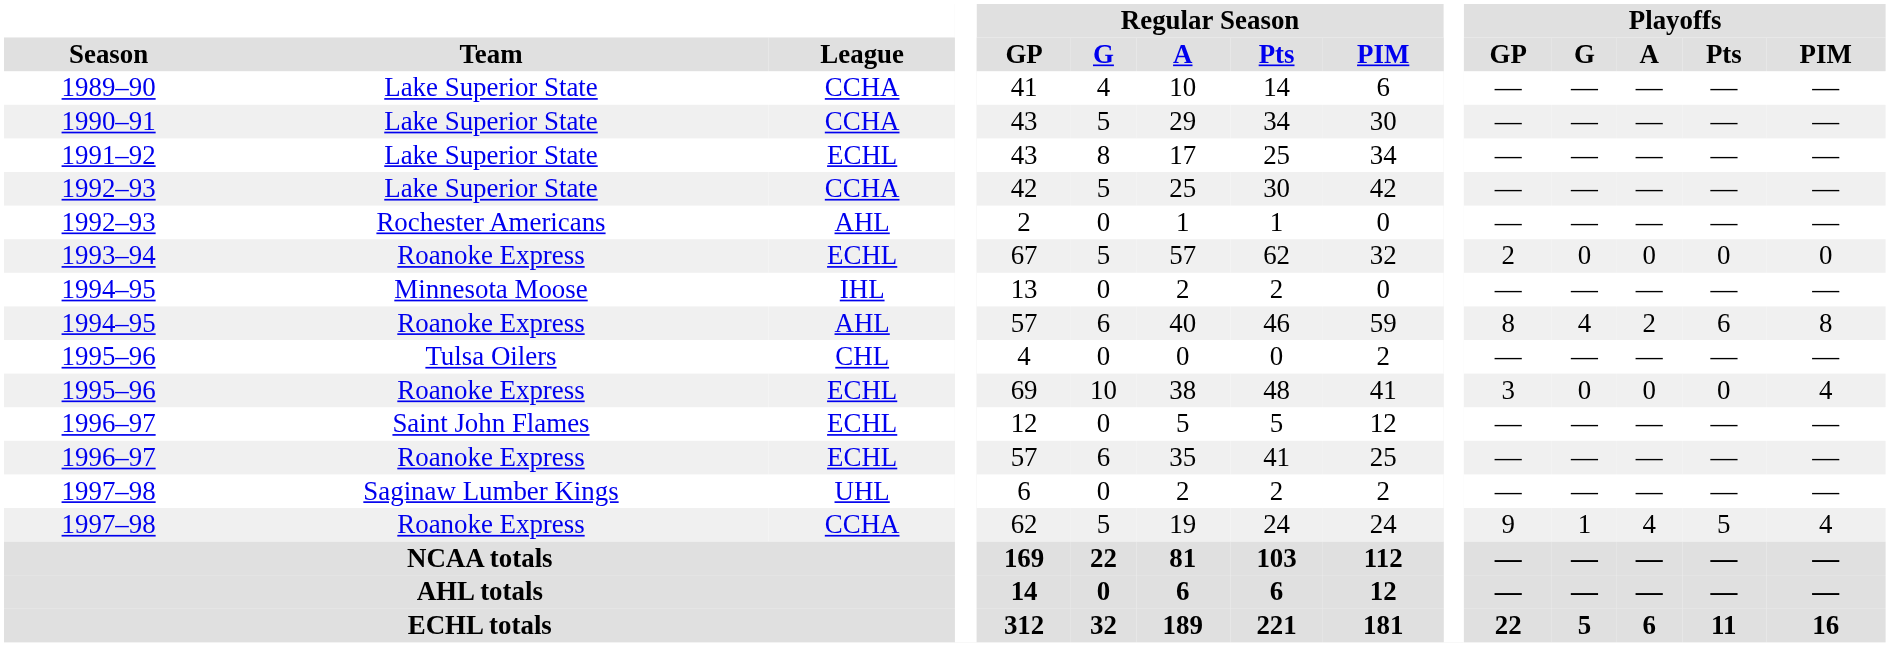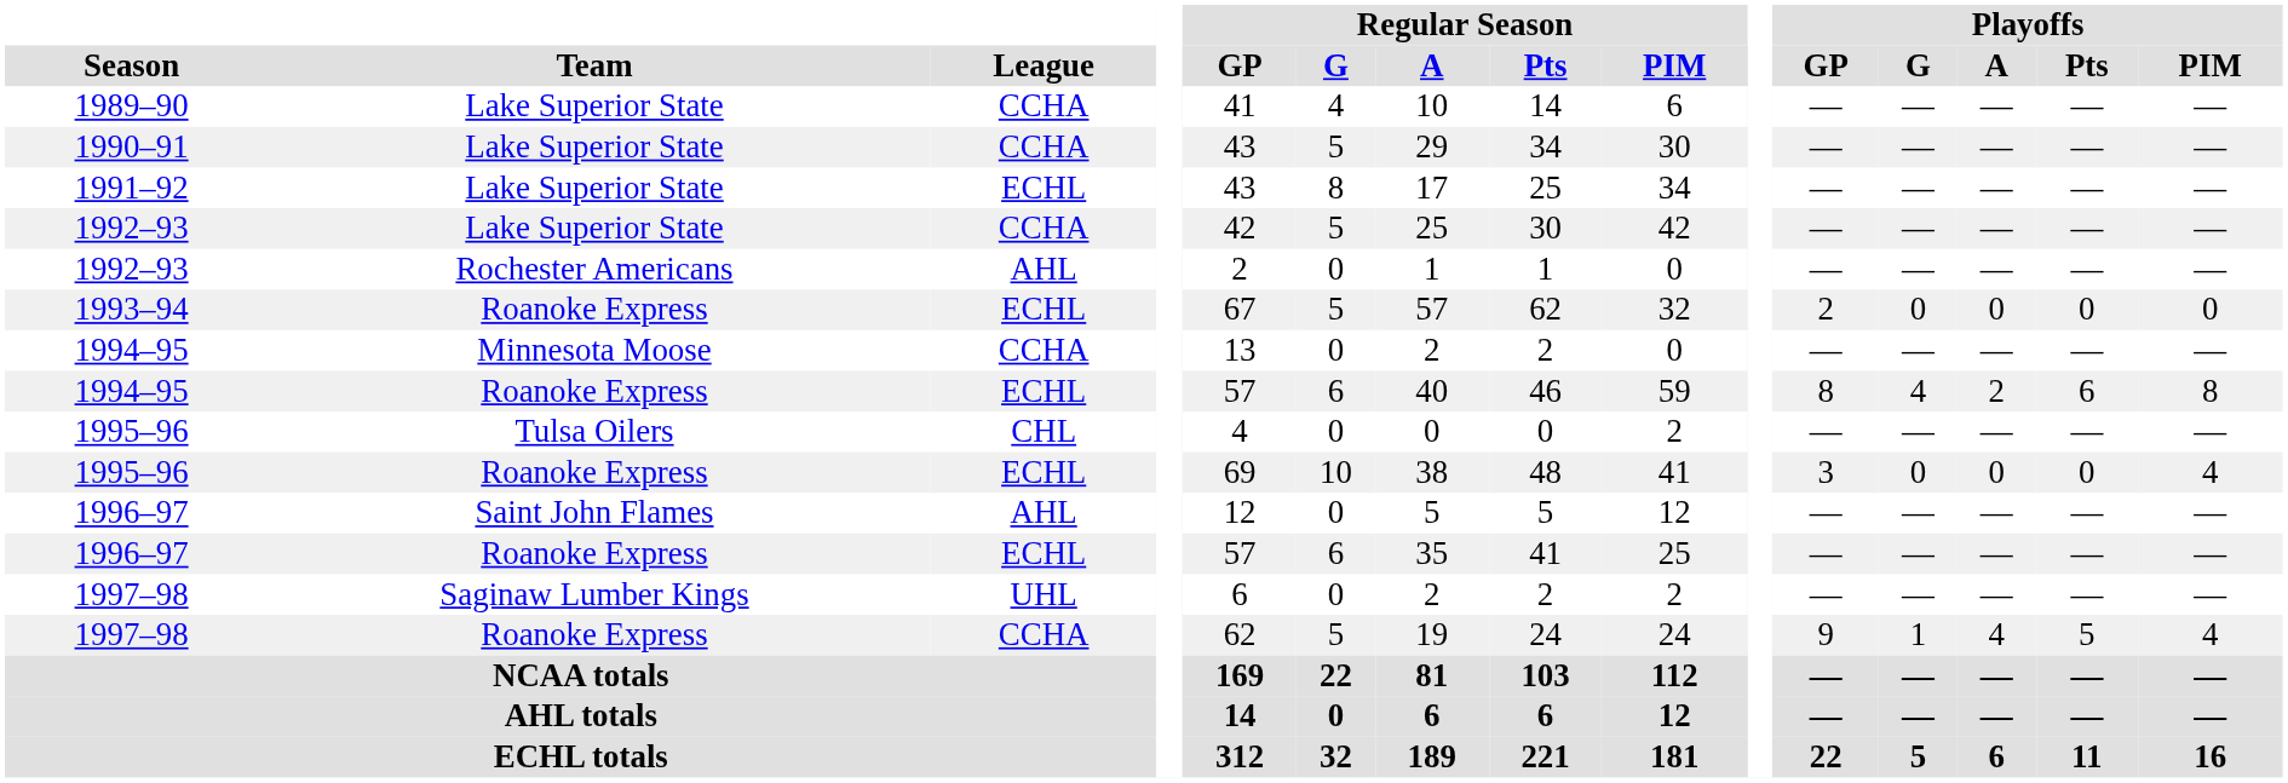 <table border="0" cellpadding="1" cellspacing="0" style="text-align:center; width:70em">
 <tr bgcolor="#e0e0e0">
 <th colspan="3"  bgcolor="#ffffff"> </th>
 <th rowspan="99" bgcolor="#ffffff"> </th>
 <th colspan="5">Regular Season</th>
 <th rowspan="99" bgcolor="#ffffff"> </th>
 <th colspan="5">Playoffs</th>
 </tr>
 <tr bgcolor="#e0e0e0">
 <th>Season</th>
 <th>Team</th>
 <th>League</th>
 <th>GP</th>
 <th><a href='#'>G</a></th>
 <th><a href='#'>A</a></th>
 <th><a href='#'>Pts</a></th>
 <th><a href='#'>PIM</a></th>
 <th>GP</th>
 <th>G</th>
 <th>A</th>
 <th>Pts</th>
 <th>PIM</th>
 </tr>
 <tr>
 <td><a href='#'>1989–90</a></td>
 <td><a href='#'>Lake Superior State</a></td>
 <td><a href='#'>CCHA</a></td>
 <td>41</td>
 <td>4</td>
 <td>10</td>
 <td>14</td>
 <td>6</td>
 <td>—</td>
 <td>—</td>
 <td>—</td>
 <td>—</td>
 <td>—</td>
 </tr>
 <tr bgcolor="f0f0f0">
 <td><a href='#'>1990–91</a></td>
 <td><a href='#'>Lake Superior State</a></td>
 <td><a href='#'>CCHA</a></td>
 <td>43</td>
 <td>5</td>
 <td>29</td>
 <td>34</td>
 <td>30</td>
 <td>—</td>
 <td>—</td>
 <td>—</td>
 <td>—</td>
 <td>—</td>
 </tr>
 <tr>
 <td><a href='#'>1991–92</a></td>
 <td><a href='#'>Lake Superior State</a></td>
 <td><a href='#'>ECHL</a></td>
 <td>43</td>
 <td>8</td>
 <td>17</td>
 <td>25</td>
 <td>34</td>
 <td>—</td>
 <td>—</td>
 <td>—</td>
 <td>—</td>
 <td>—</td>
 </tr>
 <tr bgcolor="f0f0f0">
 <td><a href='#'>1992–93</a></td>
 <td><a href='#'>Lake Superior State</a></td>
 <td><a href='#'>CCHA</a></td>
 <td>42</td>
 <td>5</td>
 <td>25</td>
 <td>30</td>
 <td>42</td>
 <td>—</td>
 <td>—</td>
 <td>—</td>
 <td>—</td>
 <td>—</td>
 </tr>
 <tr>
 <td><a href='#'>1992–93</a></td>
 <td><a href='#'>Rochester Americans</a></td>
 <td><a href='#'>AHL</a></td>
 <td>2</td>
 <td>0</td>
 <td>1</td>
 <td>1</td>
 <td>0</td>
 <td>—</td>
 <td>—</td>
 <td>—</td>
 <td>—</td>
 <td>—</td>
 </tr>
 <tr bgcolor="f0f0f0">
 <td><a href='#'>1993–94</a></td>
 <td><a href='#'>Roanoke Express</a></td>
 <td><a href='#'>ECHL</a></td>
 <td>67</td>
 <td>5</td>
 <td>57</td>
 <td>62</td>
 <td>32</td>
 <td>2</td>
 <td>0</td>
 <td>0</td>
 <td>0</td>
 <td>0</td>
 </tr>
 <tr>
 <td><a href='#'>1994–95</a></td>
 <td><a href='#'>Minnesota Moose</a></td>
-<td><a href='#'>IHL</a></td>
+<td><a href='#'>CCHA</a></td>
 <td>13</td>
 <td>0</td>
 <td>2</td>
 <td>2</td>
 <td>0</td>
 <td>—</td>
 <td>—</td>
 <td>—</td>
 <td>—</td>
 <td>—</td>
 </tr>
 <tr bgcolor="f0f0f0">
 <td><a href='#'>1994–95</a></td>
 <td><a href='#'>Roanoke Express</a></td>
-<td><a href='#'>AHL</a></td>
+<td><a href='#'>ECHL</a></td>
 <td>57</td>
 <td>6</td>
 <td>40</td>
 <td>46</td>
 <td>59</td>
 <td>8</td>
 <td>4</td>
 <td>2</td>
 <td>6</td>
 <td>8</td>
 </tr>
 <tr>
 <td><a href='#'>1995–96</a></td>
 <td><a href='#'>Tulsa Oilers</a></td>
 <td><a href='#'>CHL</a></td>
 <td>4</td>
 <td>0</td>
 <td>0</td>
 <td>0</td>
 <td>2</td>
 <td>—</td>
 <td>—</td>
 <td>—</td>
 <td>—</td>
 <td>—</td>
 </tr>
 <tr bgcolor="f0f0f0">
 <td><a href='#'>1995–96</a></td>
 <td><a href='#'>Roanoke Express</a></td>
 <td><a href='#'>ECHL</a></td>
 <td>69</td>
 <td>10</td>
 <td>38</td>
 <td>48</td>
 <td>41</td>
 <td>3</td>
 <td>0</td>
 <td>0</td>
 <td>0</td>
 <td>4</td>
 </tr>
 <tr>
 <td><a href='#'>1996–97</a></td>
 <td><a href='#'>Saint John Flames</a></td>
-<td><a href='#'>ECHL</a></td>
+<td><a href='#'>AHL</a></td>
 <td>12</td>
 <td>0</td>
 <td>5</td>
 <td>5</td>
 <td>12</td>
 <td>—</td>
 <td>—</td>
 <td>—</td>
 <td>—</td>
 <td>—</td>
 </tr>
 <tr bgcolor="f0f0f0">
 <td><a href='#'>1996–97</a></td>
 <td><a href='#'>Roanoke Express</a></td>
 <td><a href='#'>ECHL</a></td>
 <td>57</td>
 <td>6</td>
 <td>35</td>
 <td>41</td>
 <td>25</td>
 <td>—</td>
 <td>—</td>
 <td>—</td>
 <td>—</td>
 <td>—</td>
 </tr>
 <tr>
 <td><a href='#'>1997–98</a></td>
 <td><a href='#'>Saginaw Lumber Kings</a></td>
 <td><a href='#'>UHL</a></td>
 <td>6</td>
 <td>0</td>
 <td>2</td>
 <td>2</td>
 <td>2</td>
 <td>—</td>
 <td>—</td>
 <td>—</td>
 <td>—</td>
 <td>—</td>
 </tr>
 <tr bgcolor="f0f0f0">
 <td><a href='#'>1997–98</a></td>
 <td><a href='#'>Roanoke Express</a></td>
 <td><a href='#'>CCHA</a></td>
 <td>62</td>
 <td>5</td>
 <td>19</td>
 <td>24</td>
 <td>24</td>
 <td>9</td>
 <td>1</td>
 <td>4</td>
 <td>5</td>
 <td>4</td>
 </tr>
 <tr bgcolor="#e0e0e0">
 <th colspan="3">NCAA totals</th>
 <th>169</th>
 <th>22</th>
 <th>81</th>
 <th>103</th>
 <th>112</th>
 <th>—</th>
 <th>—</th>
 <th>—</th>
 <th>—</th>
 <th>—</th>
 </tr>
 <tr bgcolor="#e0e0e0">
 <th colspan="3">AHL totals</th>
 <th>14</th>
 <th>0</th>
 <th>6</th>
 <th>6</th>
 <th>12</th>
 <th>—</th>
 <th>—</th>
 <th>—</th>
 <th>—</th>
 <th>—</th>
 </tr>
 <tr bgcolor="#e0e0e0">
 <th colspan="3">ECHL totals</th>
 <th>312</th>
 <th>32</th>
 <th>189</th>
 <th>221</th>
 <th>181</th>
 <th>22</th>
 <th>5</th>
 <th>6</th>
 <th>11</th>
 <th>16</th>
 </tr>
 </table>
